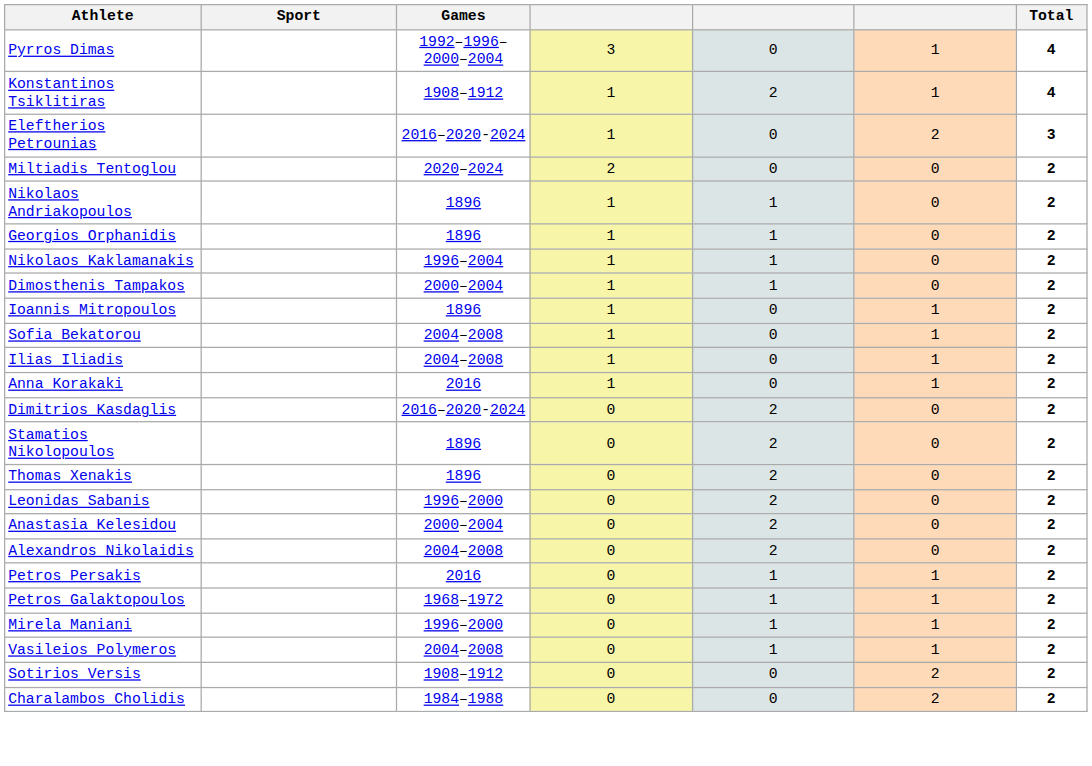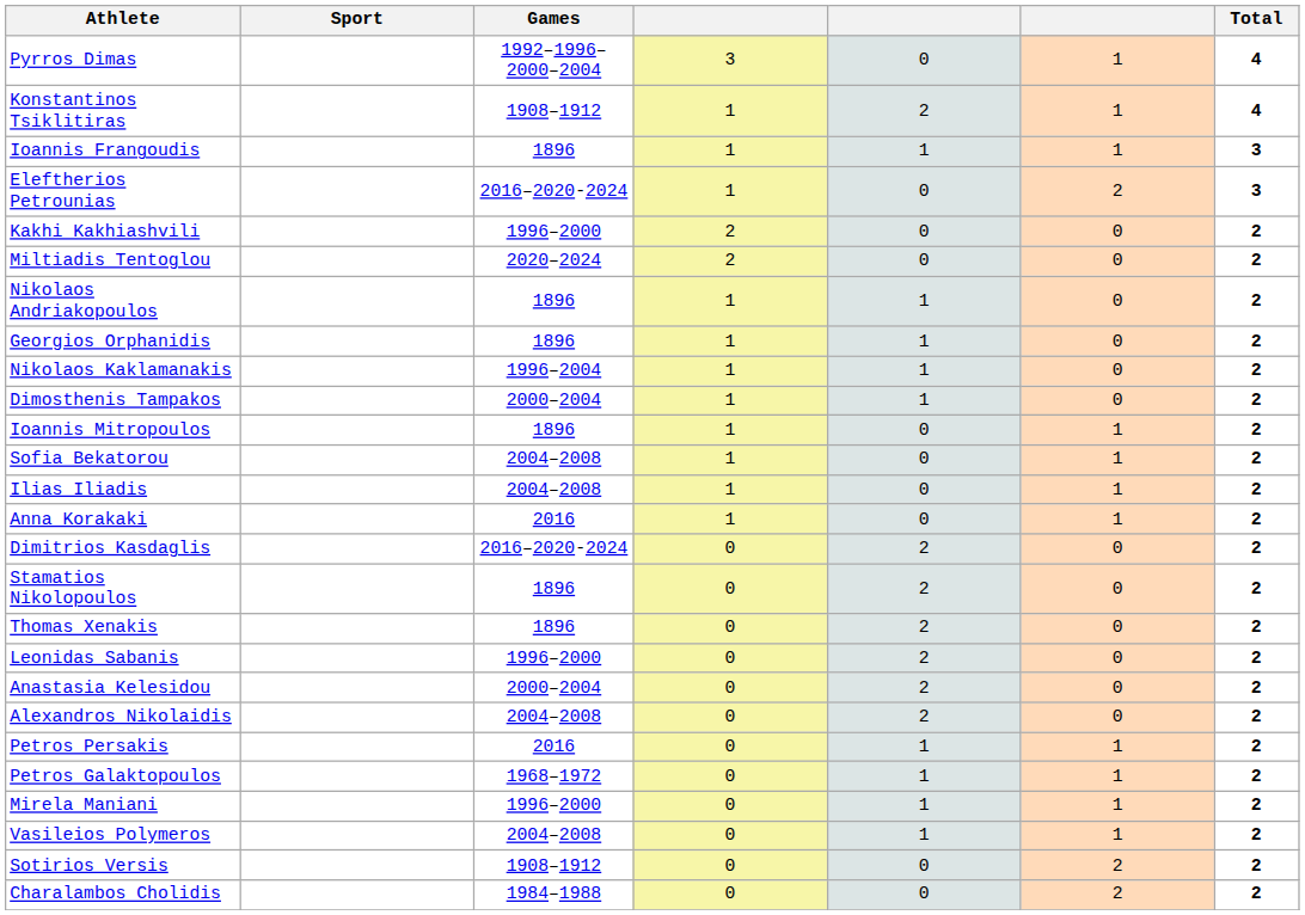 <table class="wikitable" width=68% style="font-size:90%; text-align:center;">
 <tr>
 <th width=150>Athlete</th>
 <th width=150>Sport</th>
 <th width=100>Games</th>
 <th></th>
 <th></th>
 <th></th>
 <th width=50>Total</th>
 </tr>
 <tr align="center" valign="middle" bgcolor="#FFFFFF">
 <td align=left><a href='#'>Pyrros Dimas</a></td>
 <td align=left></td>
 <td><a href='#'>1992</a>–<a href='#'>1996</a>–<a href='#'>2000</a>–<a href='#'>2004</a></td>
 <td style="background:#F7F6A8;">3</td>
 <td style="background:#DCE5E5;">0</td>
 <td style="background:#FFDAB9;">1</td>
 <td><strong>4</strong></td>
 </tr>
 <tr align="center" valign="middle" bgcolor="#FFFFFF">
 <td align=left><a href='#'>Konstantinos Tsiklitiras</a></td>
 <td align=left></td>
 <td><a href='#'>1908</a>–<a href='#'>1912</a></td>
 <td style="background:#F7F6A8;">1</td>
 <td style="background:#DCE5E5;">2</td>
 <td style="background:#FFDAB9;">1</td>
 <td><strong>4</strong></td>
 </tr>
 <tr align="center" valign="middle" bgcolor="#FFFFFF">
+<td align=left><a href='#'>Ioannis Frangoudis</a></td>
+<td align=left></td>
+<td><a href='#'>1896</a></td>
+<td style="background:#F7F6A8;">1</td>
+<td style="background:#DCE5E5;">1</td>
+<td style="background:#FFDAB9;">1</td>
+<td><strong>3</strong></td>
+</tr>
+<tr align="center" valign="middle" bgcolor="#FFFFFF">
 <td align=left><a href='#'>Eleftherios Petrounias</a></td>
 <td align=left></td>
 <td><a href='#'>2016</a>–<a href='#'>2020</a>-<a href='#'>2024</a></td>
 <td style="background:#F7F6A8;">1</td>
 <td style="background:#DCE5E5;">0</td>
 <td style="background:#FFDAB9;">2</td>
 <td><strong>3</strong></td>
+</tr>
+<tr align="center" valign="middle" bgcolor="#FFFFFF">
+<td align=left><a href='#'>Kakhi Kakhiashvili</a></td>
+<td align=left></td>
+<td><a href='#'>1996</a>–<a href='#'>2000</a></td>
+<td style="background:#F7F6A8;">2</td>
+<td style="background:#DCE5E5;">0</td>
+<td style="background:#FFDAB9;">0</td>
+<td><strong>2</strong></td>
 </tr>
 <tr align="center" valign="middle" bgcolor="#FFFFFF">
 <td align=left><a href='#'>Miltiadis Tentoglou</a></td>
 <td align=left></td>
 <td><a href='#'>2020</a>–<a href='#'>2024</a></td>
 <td style="background:#F7F6A8;">2</td>
 <td style="background:#DCE5E5;">0</td>
 <td style="background:#FFDAB9;">0</td>
 <td><strong>2</strong></td>
 </tr>
 <tr align="center" valign="middle" bgcolor="#FFFFFF">
 <td align=left><a href='#'>Nikolaos Andriakopoulos</a></td>
 <td align=left></td>
 <td><a href='#'>1896</a></td>
 <td style="background:#F7F6A8;">1</td>
 <td style="background:#DCE5E5;">1</td>
 <td style="background:#FFDAB9;">0</td>
 <td><strong>2</strong></td>
 </tr>
 <tr align="center" valign="middle" bgcolor="#FFFFFF">
 <td align=left><a href='#'>Georgios Orphanidis</a></td>
 <td align=left></td>
 <td><a href='#'>1896</a></td>
 <td style="background:#F7F6A8;">1</td>
 <td style="background:#DCE5E5;">1</td>
 <td style="background:#FFDAB9;">0</td>
 <td><strong>2</strong></td>
 </tr>
 <tr align="center" valign="middle" bgcolor="#FFFFFF">
 <td align=left><a href='#'>Nikolaos Kaklamanakis</a></td>
 <td align=left></td>
 <td><a href='#'>1996</a>–<a href='#'>2004</a></td>
 <td style="background:#F7F6A8;">1</td>
 <td style="background:#DCE5E5;">1</td>
 <td style="background:#FFDAB9;">0</td>
 <td><strong>2</strong></td>
 </tr>
 <tr align="center" valign="middle" bgcolor="#FFFFFF">
 <td align=left><a href='#'>Dimosthenis Tampakos</a></td>
 <td align=left></td>
 <td><a href='#'>2000</a>–<a href='#'>2004</a></td>
 <td style="background:#F7F6A8;">1</td>
 <td style="background:#DCE5E5;">1</td>
 <td style="background:#FFDAB9;">0</td>
 <td><strong>2</strong></td>
 </tr>
 <tr align="center" valign="middle" bgcolor="#FFFFFF">
 <td align=left><a href='#'>Ioannis Mitropoulos</a></td>
 <td align=left></td>
 <td><a href='#'>1896</a></td>
 <td style="background:#F7F6A8;">1</td>
 <td style="background:#DCE5E5;">0</td>
 <td style="background:#FFDAB9;">1</td>
 <td><strong>2</strong></td>
 </tr>
 <tr align="center" valign="middle" bgcolor="#FFFFFF">
 <td align=left><a href='#'>Sofia Bekatorou</a></td>
 <td align=left></td>
 <td><a href='#'>2004</a>–<a href='#'>2008</a></td>
 <td style="background:#F7F6A8;">1</td>
 <td style="background:#DCE5E5;">0</td>
 <td style="background:#FFDAB9;">1</td>
 <td><strong>2</strong></td>
 </tr>
 <tr align="center" valign="middle" bgcolor="#FFFFFF">
 <td align=left><a href='#'>Ilias Iliadis</a></td>
 <td align=left></td>
 <td><a href='#'>2004</a>–<a href='#'>2008</a></td>
 <td style="background:#F7F6A8;">1</td>
 <td style="background:#DCE5E5;">0</td>
 <td style="background:#FFDAB9;">1</td>
 <td><strong>2</strong></td>
 </tr>
 <tr align="center" valign="middle" bgcolor="#FFFFFF">
 <td align=left><a href='#'>Anna Korakaki</a></td>
 <td align=left></td>
 <td><a href='#'>2016</a></td>
 <td style="background:#F7F6A8;">1</td>
 <td style="background:#DCE5E5;">0</td>
 <td style="background:#FFDAB9;">1</td>
 <td><strong>2</strong></td>
 </tr>
 <tr align="center" valign="middle" bgcolor="#FFFFFF">
 <td align=left><a href='#'>Dimitrios Kasdaglis</a></td>
 <td align=left></td>
 <td><a href='#'>2016</a>–<a href='#'>2020</a>-<a href='#'>2024</a></td>
 <td style="background:#F7F6A8;">0</td>
 <td style="background:#DCE5E5;">2</td>
 <td style="background:#FFDAB9;">0</td>
 <td><strong>2</strong></td>
 </tr>
 <tr align="center" valign="middle" bgcolor="#FFFFFF">
 <td align=left><a href='#'>Stamatios Nikolopoulos</a></td>
 <td align=left></td>
 <td><a href='#'>1896</a></td>
 <td style="background:#F7F6A8;">0</td>
 <td style="background:#DCE5E5;">2</td>
 <td style="background:#FFDAB9;">0</td>
 <td><strong>2</strong></td>
 </tr>
 <tr align="center" valign="middle" bgcolor="#FFFFFF">
 <td align=left><a href='#'>Thomas Xenakis</a></td>
 <td align=left></td>
 <td><a href='#'>1896</a></td>
 <td style="background:#F7F6A8;">0</td>
 <td style="background:#DCE5E5;">2</td>
 <td style="background:#FFDAB9;">0</td>
 <td><strong>2</strong></td>
 </tr>
 <tr align="center" valign="middle" bgcolor="#FFFFFF">
 <td align=left><a href='#'>Leonidas Sabanis</a></td>
 <td align=left></td>
 <td><a href='#'>1996</a>–<a href='#'>2000</a></td>
 <td style="background:#F7F6A8;">0</td>
 <td style="background:#DCE5E5;">2</td>
 <td style="background:#FFDAB9;">0</td>
 <td><strong>2</strong></td>
 </tr>
 <tr align="center" valign="middle" bgcolor="#FFFFFF">
 <td align=left><a href='#'>Anastasia Kelesidou</a></td>
 <td align=left></td>
 <td><a href='#'>2000</a>–<a href='#'>2004</a></td>
 <td style="background:#F7F6A8;">0</td>
 <td style="background:#DCE5E5;">2</td>
 <td style="background:#FFDAB9;">0</td>
 <td><strong>2</strong></td>
 </tr>
 <tr align="center" valign="middle" bgcolor="#FFFFFF">
 <td align=left><a href='#'>Alexandros Nikolaidis</a></td>
 <td align=left></td>
 <td><a href='#'>2004</a>–<a href='#'>2008</a></td>
 <td style="background:#F7F6A8;">0</td>
 <td style="background:#DCE5E5;">2</td>
 <td style="background:#FFDAB9;">0</td>
 <td><strong>2</strong></td>
 </tr>
 <tr align="center" valign="middle" bgcolor="#FFFFFF">
 <td align=left><a href='#'>Petros Persakis</a></td>
 <td align=left></td>
 <td><a href='#'>2016</a></td>
 <td style="background:#F7F6A8;">0</td>
 <td style="background:#DCE5E5;">1</td>
 <td style="background:#FFDAB9;">1</td>
 <td><strong>2</strong></td>
 </tr>
 <tr align="center" valign="middle" bgcolor="#FFFFFF">
 <td align=left><a href='#'>Petros Galaktopoulos</a></td>
 <td align=left></td>
 <td><a href='#'>1968</a>–<a href='#'>1972</a></td>
 <td style="background:#F7F6A8;">0</td>
 <td style="background:#DCE5E5;">1</td>
 <td style="background:#FFDAB9;">1</td>
 <td><strong>2</strong></td>
 </tr>
 <tr align="center" valign="middle" bgcolor="#FFFFFF">
 <td align=left><a href='#'>Mirela Maniani</a></td>
 <td align=left></td>
 <td><a href='#'>1996</a>–<a href='#'>2000</a></td>
 <td style="background:#F7F6A8;">0</td>
 <td style="background:#DCE5E5;">1</td>
 <td style="background:#FFDAB9;">1</td>
 <td><strong>2</strong></td>
 </tr>
 <tr align="center" valign="middle" bgcolor="#FFFFFF">
 <td align=left><a href='#'>Vasileios Polymeros</a></td>
 <td align=left></td>
 <td><a href='#'>2004</a>–<a href='#'>2008</a></td>
 <td style="background:#F7F6A8;">0</td>
 <td style="background:#DCE5E5;">1</td>
 <td style="background:#FFDAB9;">1</td>
 <td><strong>2</strong></td>
 </tr>
 <tr align="center" valign="middle" bgcolor="#FFFFFF">
 <td align=left><a href='#'>Sotirios Versis</a></td>
 <td align=left> </td>
 <td><a href='#'>1908</a>–<a href='#'>1912</a></td>
 <td style="background:#F7F6A8;">0</td>
 <td style="background:#DCE5E5;">0</td>
 <td style="background:#FFDAB9;">2</td>
 <td><strong>2</strong></td>
 </tr>
 <tr align="center" valign="middle" bgcolor="#FFFFFF">
 <td align=left><a href='#'>Charalambos Cholidis</a></td>
 <td align=left></td>
 <td><a href='#'>1984</a>–<a href='#'>1988</a></td>
 <td style="background:#F7F6A8;">0</td>
 <td style="background:#DCE5E5;">0</td>
 <td style="background:#FFDAB9;">2</td>
 <td><strong>2</strong></td>
 </tr>
 </table>
